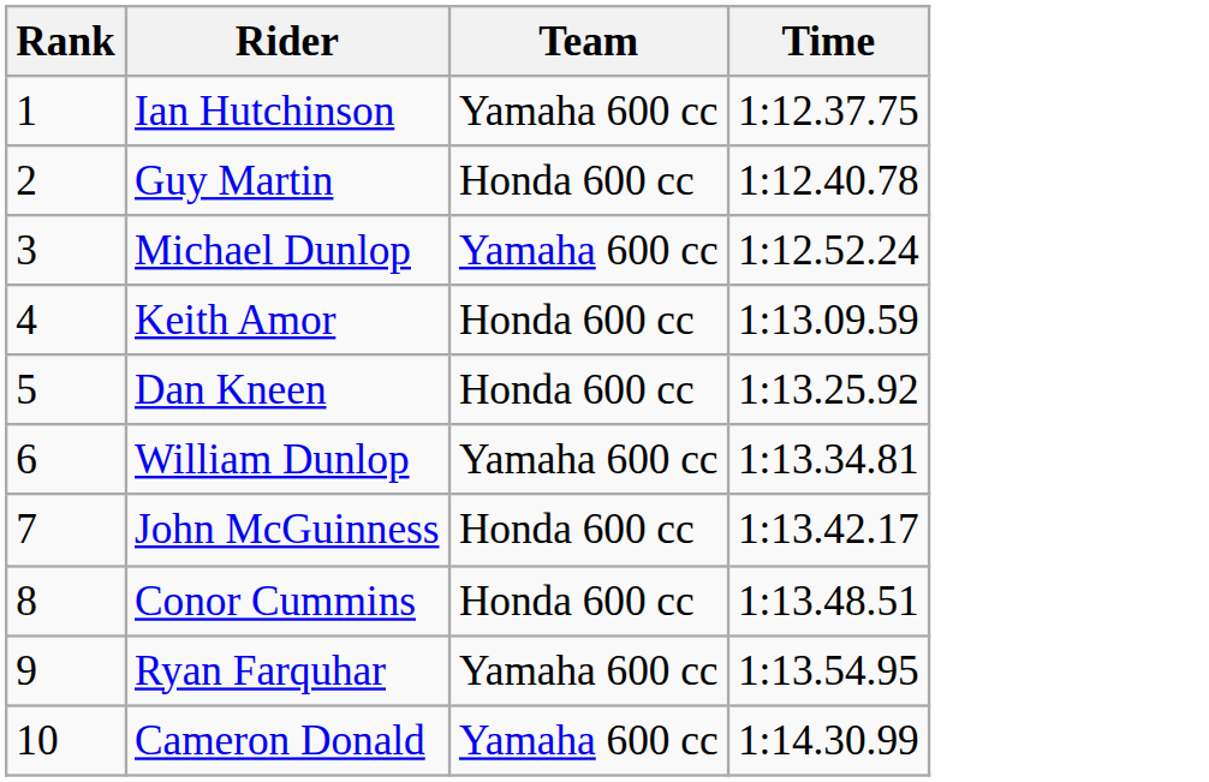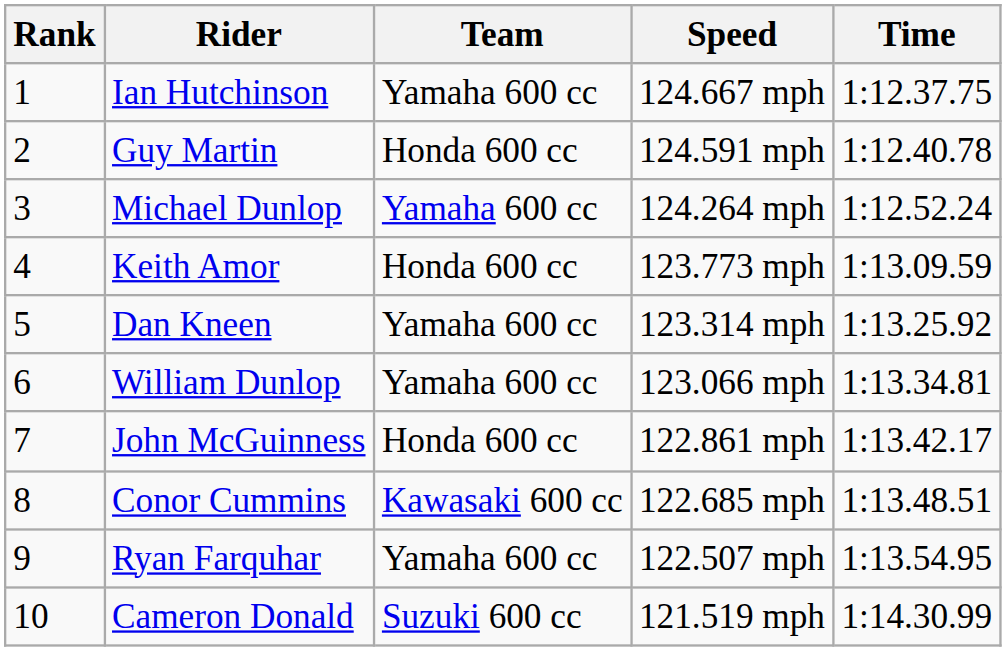 <table class="wikitable" style="font-size: 95%;">
 <tr style="background:#efefef;">
 <th>Rank</th>
 <th>Rider</th>
 <th>Team</th>
+<th>Speed</th>
 <th>Time</th>
 </tr>
 <tr>
 <td>1</td>
 <td> <a href='#'>Ian Hutchinson</a></td>
 <td>Yamaha 600 cc</td>
+<td>124.667 mph</td>
 <td>1:12.37.75</td>
 </tr>
 <tr>
 <td>2</td>
 <td> <a href='#'>Guy Martin</a></td>
 <td>Honda 600 cc</td>
+<td>124.591 mph</td>
 <td>1:12.40.78</td>
 </tr>
 <tr>
 <td>3</td>
 <td> <a href='#'>Michael Dunlop</a></td>
 <td><a href='#'>Yamaha</a> 600 cc</td>
+<td>124.264 mph</td>
 <td>1:12.52.24</td>
 </tr>
 <tr>
 <td>4</td>
 <td> <a href='#'>Keith Amor</a></td>
 <td>Honda 600 cc</td>
+<td>123.773 mph</td>
 <td>1:13.09.59</td>
 </tr>
 <tr>
 <td>5</td>
 <td> <a href='#'>Dan Kneen</a></td>
-<td>Honda 600 cc</td>
+<td>Yamaha 600 cc</td>
+<td>123.314 mph</td>
 <td>1:13.25.92</td>
 </tr>
 <tr>
 <td>6</td>
 <td> <a href='#'>William Dunlop</a></td>
 <td>Yamaha 600 cc</td>
+<td>123.066 mph</td>
 <td>1:13.34.81</td>
 </tr>
 <tr>
 <td>7</td>
 <td> <a href='#'>John McGuinness</a></td>
 <td>Honda 600 cc</td>
+<td>122.861 mph</td>
 <td>1:13.42.17</td>
 </tr>
 <tr>
 <td>8</td>
 <td> <a href='#'>Conor Cummins</a></td>
-<td>Honda 600 cc</td>
+<td><a href='#'>Kawasaki</a> 600 cc</td>
+<td>122.685 mph</td>
 <td>1:13.48.51</td>
 </tr>
 <tr>
 <td>9</td>
 <td> <a href='#'>Ryan Farquhar</a></td>
 <td>Yamaha 600 cc</td>
+<td>122.507 mph</td>
 <td>1:13.54.95</td>
 </tr>
 <tr>
 <td>10</td>
 <td> <a href='#'>Cameron Donald</a></td>
-<td><a href='#'>Yamaha</a> 600 cc</td>
+<td><a href='#'>Suzuki</a> 600 cc</td>
+<td>121.519 mph</td>
 <td>1:14.30.99</td>
 </tr>
 </table>
